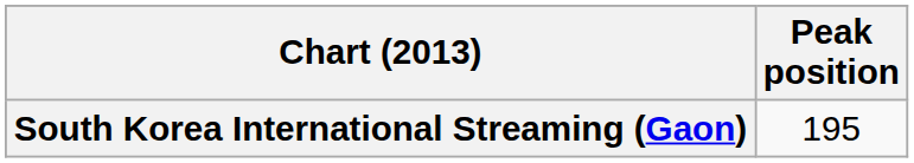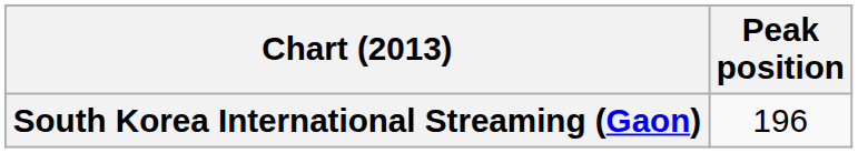 <table class="wikitable plainrowheaders" style="text-align:center">
 <tr>
 <th scope="col">Chart (2013)</th>
 <th scope="col">Peak<br>position</th>
 </tr>
 <tr>
 <th scope="row">South Korea International Streaming (<a href='#'>Gaon</a>)</th>
-<td>195</td>
+<td>196</td>
 </tr>
 </table>
